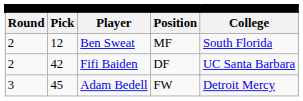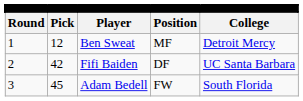 <table class="wikitable sortable" style="text-align:center; font-size:90%; text-align:left;">
 <tr style="border-spacing: 2px; border: 2px solid black;">
 <td colspan="7" bgcolor="#000000" color="#000000" border="#FED000" align="center"><strong></strong></td>
 </tr>
 <tr>
 <th><strong>Round</strong></th>
 <th><strong>Pick</strong></th>
 <th><strong>Player</strong></th>
 <th><strong>Position</strong></th>
 <th><strong>College</strong></th>
 </tr>
 <tr>
-<td>2</td>
+<td>1</td>
 <td>12</td>
 <td> <a href='#'>Ben Sweat</a></td>
 <td>MF</td>
-<td><a href='#'>South Florida</a></td>
+<td><a href='#'>Detroit Mercy</a></td>
 </tr>
 <tr>
 <td>2</td>
 <td>42</td>
 <td> <a href='#'>Fifi Baiden</a></td>
 <td>DF</td>
 <td><a href='#'>UC Santa Barbara</a></td>
 </tr>
 <tr>
 <td>3</td>
 <td>45</td>
 <td> <a href='#'>Adam Bedell</a></td>
 <td>FW</td>
-<td><a href='#'>Detroit Mercy</a></td>
+<td><a href='#'>South Florida</a></td>
 </tr>
 </table>
